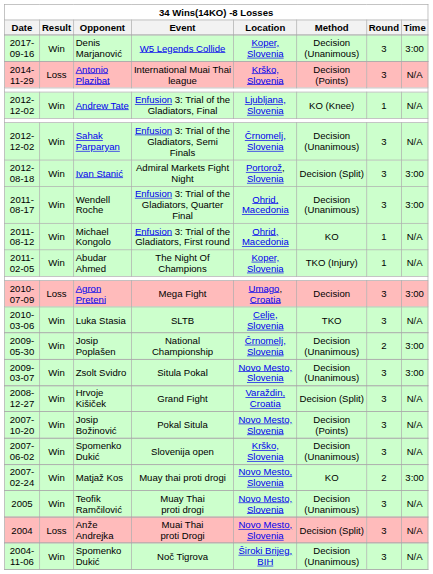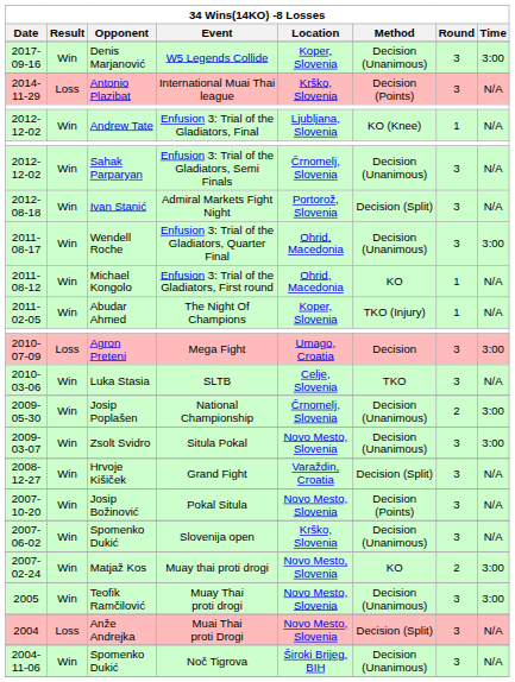 <table class="wikitable collapsible" style="font-size:88%; width:100%; text-align:center;">
 <tr>
 <th colspan=8 style="background:#fff">34 Wins(14KO) -8 Losses</th>
 </tr>
 <tr>
 <th>Date</th>
 <th>Result</th>
 <th>Opponent</th>
 <th>Event</th>
 <th>Location</th>
 <th>Method</th>
 <th>Round</th>
 <th>Time</th>
 </tr>
 <tr>
 </tr>
 <tr bgcolor="CCFFCC">
 <td>2017-09-16</td>
 <td>Win</td>
 <td align=left> Denis Marjanović</td>
 <td><a href='#'>W5 Legends Collide</a></td>
 <td><a href='#'>Koper, Slovenia</a></td>
 <td>Decision (Unanimous)</td>
 <td>3</td>
 <td>3:00</td>
 </tr>
 <tr>
 </tr>
 <tr>
 </tr>
 <tr |- bgcolor="#FFBBBB">
 <td>2014-11-29</td>
 <td>Loss</td>
 <td align=left> <a href='#'>Antonio Plazibat</a></td>
 <td>International Muai Thai league</td>
 <td><a href='#'>Krško, Slovenia</a></td>
 <td>Decision (Points)</td>
 <td>3</td>
 <td>N/A</td>
 </tr>
 <tr>
 <th style=background:white colspan=9></th>
 </tr>
 <tr bgcolor="CCFFCC">
 <td>2012-12-02</td>
 <td>Win</td>
 <td align=left> <a href='#'>Andrew Tate</a></td>
 <td><a href='#'>Enfusion</a> 3: Trial of the Gladiators, Final</td>
 <td><a href='#'>Ljubljana, Slovenia</a></td>
 <td>KO (Knee)</td>
 <td>1</td>
 <td>N/A</td>
 </tr>
 <tr>
 <th style=background:white colspan=9></th>
 </tr>
 <tr bgcolor="CCFFCC">
 <td>2012-12-02</td>
 <td>Win</td>
 <td align=left> <a href='#'>Sahak Parparyan</a></td>
 <td><a href='#'>Enfusion</a> 3: Trial of the Gladiators, Semi Finals</td>
 <td><a href='#'>Črnomelj, Slovenia</a></td>
 <td>Decision (Unanimous)</td>
 <td>3</td>
 <td>N/A</td>
 </tr>
 <tr bgcolor="CCFFCC">
 <td>2012-08-18</td>
 <td>Win</td>
 <td align=left> <a href='#'>Ivan Stanić</a></td>
 <td>Admiral Markets Fight Night</td>
 <td><a href='#'>Portorož</a>, <a href='#'>Slovenia</a></td>
 <td>Decision (Split)</td>
 <td>3</td>
-<td>3:00</td>
+<td>N/A</td>
 </tr>
 <tr bgcolor="CCFFCC">
 <td>2011-08-17</td>
 <td>Win</td>
 <td align=left> Wendell Roche</td>
 <td><a href='#'>Enfusion</a> 3: Trial of the Gladiators, Quarter Final</td>
 <td><a href='#'>Ohrid, Macedonia</a></td>
 <td>Decision (Unanimous)</td>
 <td>3</td>
 <td>3:00</td>
 </tr>
 <tr bgcolor="CCFFCC">
 <td>2011-08-12</td>
 <td>Win</td>
 <td align=left> Michael Kongolo</td>
 <td><a href='#'>Enfusion</a> 3: Trial of the Gladiators, First round</td>
 <td><a href='#'>Ohrid, Macedonia</a></td>
 <td>KO</td>
 <td>1</td>
 <td>N/A</td>
 </tr>
 <tr bgcolor="CCFFCC">
 <td>2011-02-05</td>
 <td>Win</td>
 <td align=left> Abudar Ahmed</td>
 <td>The Night Of Champions</td>
 <td><a href='#'>Koper, Slovenia</a></td>
 <td>TKO (Injury)</td>
 <td>1</td>
 <td>N/A</td>
 </tr>
 <tr>
 <th style=background:white colspan=9></th>
 </tr>
 <tr bgcolor="#FFBBBB">
 <td>2010-07-09</td>
 <td>Loss</td>
 <td align=left> <a href='#'>Agron Preteni</a></td>
 <td>Mega Fight</td>
 <td><a href='#'>Umago</a>, <a href='#'>Croatia</a></td>
 <td>Decision</td>
 <td>3</td>
 <td>3:00</td>
 </tr>
 <tr bgcolor="CCFFCC">
 <td>2010-03-06</td>
 <td>Win</td>
 <td align=left> Luka Stasia</td>
 <td>SLTB</td>
 <td><a href='#'>Celje, Slovenia</a></td>
 <td>TKO</td>
 <td>3</td>
 <td>N/A</td>
 </tr>
 <tr>
 </tr>
 <tr bgcolor="CCFFCC">
 <td>2009-05-30</td>
 <td>Win</td>
 <td align=left> Josip Poplašen</td>
 <td>National Championship</td>
 <td><a href='#'>Črnomelj, Slovenia</a></td>
 <td>Decision (Unanimous)</td>
 <td>2</td>
 <td>3:00</td>
 </tr>
 <tr>
 </tr>
 <tr bgcolor="CCFFCC">
 <td>2009-03-07</td>
 <td>Win</td>
 <td align=left> Zsolt Svidro</td>
 <td>Situla Pokal</td>
 <td><a href='#'>Novo Mesto, Slovenia</a></td>
 <td>Decision (Unanimous)</td>
 <td>3</td>
 <td>3:00</td>
 </tr>
 <tr>
 </tr>
 <tr bgcolor="CCFFCC">
 <td>2008-12-27</td>
 <td>Win</td>
 <td align=left> Hrvoje Kišiček</td>
 <td>Grand Fight</td>
 <td><a href='#'>Varaždin, Croatia</a></td>
 <td>Decision (Split)</td>
 <td>3</td>
 <td>N/A</td>
 </tr>
 <tr>
 </tr>
 <tr bgcolor="CCFFCC">
 <td>2007-10-20</td>
 <td>Win</td>
 <td align=left> Josip Božinović</td>
 <td>Pokal Situla</td>
 <td><a href='#'>Novo Mesto, Slovenia</a></td>
 <td>Decision (Points)</td>
 <td>3</td>
 <td>N/A</td>
 </tr>
 <tr>
 </tr>
 <tr bgcolor="CCFFCC">
 <td>2007-06-02</td>
 <td>Win</td>
 <td align=left> Spomenko Dukić</td>
 <td>Slovenija open</td>
 <td><a href='#'>Krško, Slovenia</a></td>
 <td>Decision (Unanimous)</td>
 <td>3</td>
 <td>N/A</td>
 </tr>
 <tr>
 </tr>
 <tr bgcolor="CCFFCC">
 <td>2007-02-24</td>
 <td>Win</td>
 <td align=left> Matjaž Kos</td>
 <td>Muay thai proti drogi</td>
 <td><a href='#'>Novo Mesto, Slovenia</a></td>
 <td>KO</td>
 <td>2</td>
 <td>3:00</td>
 </tr>
 <tr>
 </tr>
 <tr bgcolor="CCFFCC">
 <td>2005</td>
 <td>Win</td>
 <td align=left> Teofik Ramčilović</td>
 <td>Muay Thai<br>proti drogi</td>
 <td><a href='#'>Novo Mesto, Slovenia</a></td>
 <td>Decision (Unanimous)</td>
 <td>3</td>
-<td>N/A</td>
+<td>3:00</td>
 </tr>
 <tr>
 </tr>
 <tr |- bgcolor="#FFBBBB">
 <td>2004</td>
 <td>Loss</td>
 <td align=left> Anže Andrejka</td>
 <td>Muai Thai<br>proti Drogi</td>
 <td><a href='#'>Novo Mesto, Slovenia</a></td>
 <td>Decision (Split)</td>
 <td>3</td>
 <td>N/A</td>
 </tr>
 <tr>
 </tr>
 <tr bgcolor="CCFFCC">
 <td>2004-11-06</td>
 <td>Win</td>
 <td align=left> Spomenko Dukić</td>
 <td>Noč Tigrova</td>
 <td><a href='#'>Široki Brijeg, BIH</a></td>
 <td>Decision (Unanimous)</td>
 <td>3</td>
 <td>N/A</td>
 </tr>
 <tr>
 </tr>
 </table>
